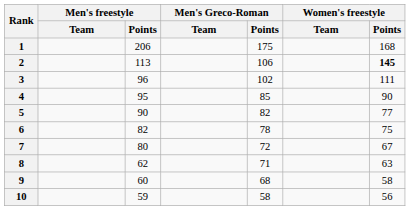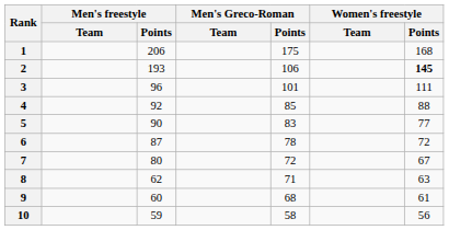 <table class="wikitable" style="text-align:center;">
 <tr>
 <th width=50 rowspan="2">Rank</th>
 <th colspan="2">Men's freestyle</th>
 <th colspan="2">Men's Greco-Roman</th>
 <th colspan="2">Women's freestyle</th>
 </tr>
 <tr>
 <th width=200>Team</th>
 <th width=50>Points</th>
 <th width=200>Team</th>
 <th width=50>Points</th>
 <th width=200>Team</th>
 <th width=50>Points</th>
 </tr>
 <tr>
 <th>1</th>
 <td align=left></td>
 <td>206</td>
 <td align=left></td>
 <td>175</td>
 <td align=left></td>
 <td>168</td>
 </tr>
 <tr>
 <th>2</th>
 <td align=left></td>
-<td>113</td>
+<td>193</td>
 <td align=left></td>
 <td>106</td>
 <td align=left></td>
 <td><strong>145</strong></td>
 </tr>
 <tr>
 <th>3</th>
 <td align=left></td>
 <td>96</td>
 <td align=left></td>
-<td>102</td>
+<td>101</td>
 <td align=left></td>
 <td>111</td>
 </tr>
 <tr>
 <th>4</th>
 <td align=left></td>
-<td>95</td>
+<td>92</td>
 <td align=left></td>
 <td>85</td>
 <td align=left></td>
-<td>90</td>
+<td>88</td>
 </tr>
 <tr>
 <th>5</th>
 <td align=left></td>
 <td>90</td>
 <td align=left></td>
-<td>82</td>
+<td>83</td>
 <td align=left></td>
 <td>77</td>
 </tr>
 <tr>
 <th>6</th>
 <td align=left></td>
-<td>82</td>
+<td>87</td>
 <td align=left></td>
 <td>78</td>
 <td align=left></td>
-<td>75</td>
+<td>72</td>
 </tr>
 <tr>
 <th>7</th>
 <td align=left></td>
 <td>80</td>
 <td align=left></td>
 <td>72</td>
 <td align=left></td>
 <td>67</td>
 </tr>
 <tr>
 <th>8</th>
 <td align=left></td>
 <td>62</td>
 <td align=left></td>
 <td>71</td>
 <td align=left></td>
 <td>63</td>
 </tr>
 <tr>
 <th>9</th>
 <td align=left></td>
 <td>60</td>
 <td align=left></td>
 <td>68</td>
 <td align=left></td>
-<td>58</td>
+<td>61</td>
 </tr>
 <tr>
 <th>10</th>
 <td align=left></td>
 <td>59</td>
 <td align=left></td>
 <td>58</td>
 <td align=left></td>
 <td>56</td>
 </tr>
 </table>
